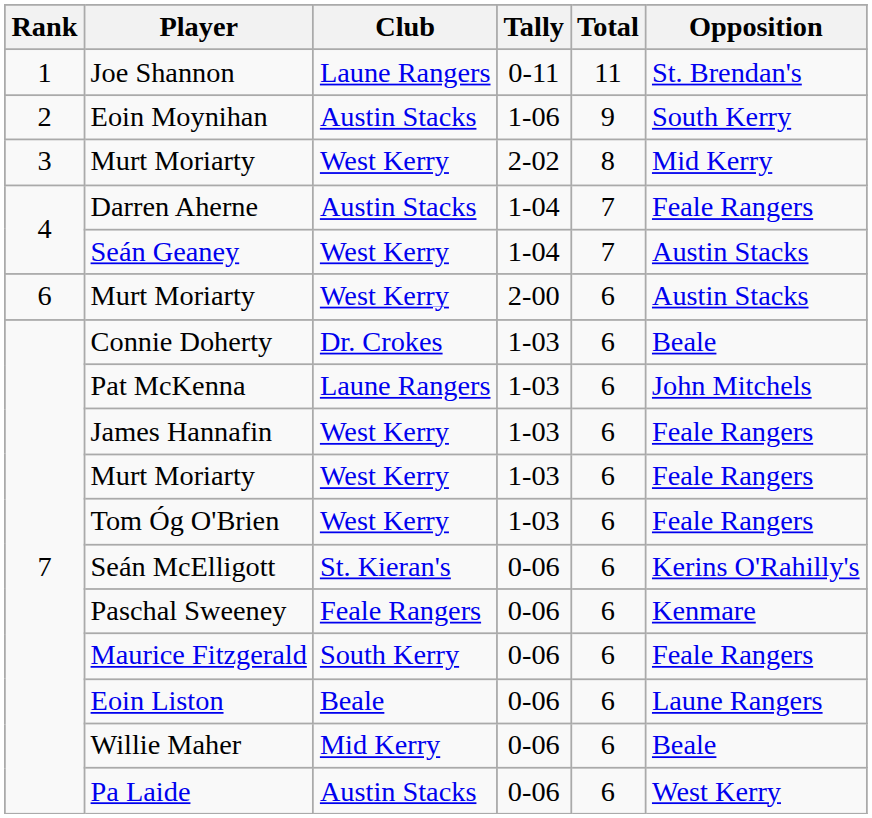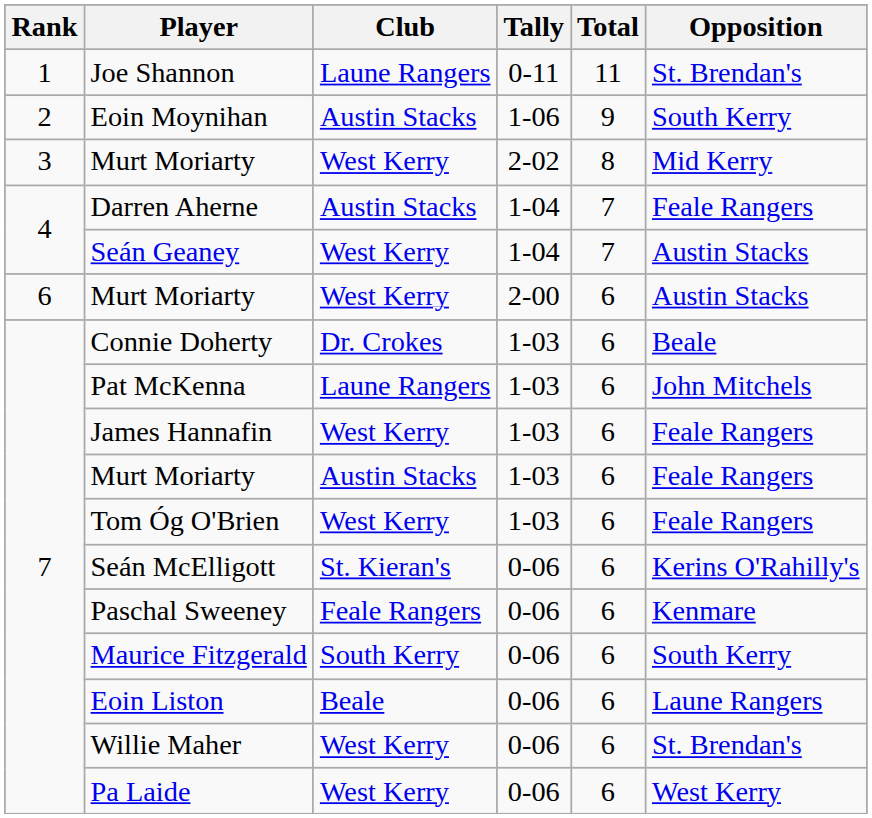 <table class="wikitable">
 <tr>
 <th>Rank</th>
 <th>Player</th>
 <th>Club</th>
 <th>Tally</th>
 <th>Total</th>
 <th>Opposition</th>
 </tr>
 <tr>
 <td rowspan="1" style="text-align:center;">1</td>
 <td>Joe Shannon</td>
 <td><a href='#'>Laune Rangers</a></td>
 <td align=center>0-11</td>
 <td align=center>11</td>
 <td><a href='#'>St. Brendan's</a></td>
 </tr>
 <tr>
 <td rowspan="1" style="text-align:center;">2</td>
 <td>Eoin Moynihan</td>
 <td><a href='#'>Austin Stacks</a></td>
 <td align=center>1-06</td>
 <td align=center>9</td>
 <td><a href='#'>South Kerry</a></td>
 </tr>
 <tr>
 <td rowspan="1" style="text-align:center;">3</td>
 <td>Murt Moriarty</td>
 <td><a href='#'>West Kerry</a></td>
 <td align=center>2-02</td>
 <td align=center>8</td>
 <td><a href='#'>Mid Kerry</a></td>
 </tr>
 <tr>
 <td rowspan="2" style="text-align:center;">4</td>
 <td>Darren Aherne</td>
 <td><a href='#'>Austin Stacks</a></td>
 <td align=center>1-04</td>
 <td align=center>7</td>
 <td><a href='#'>Feale Rangers</a></td>
 </tr>
 <tr>
 <td><a href='#'>Seán Geaney</a></td>
 <td><a href='#'>West Kerry</a></td>
 <td align=center>1-04</td>
 <td align=center>7</td>
 <td><a href='#'>Austin Stacks</a></td>
 </tr>
 <tr>
 <td rowspan="1" style="text-align:center;">6</td>
 <td>Murt Moriarty</td>
 <td><a href='#'>West Kerry</a></td>
 <td align=center>2-00</td>
 <td align=center>6</td>
 <td><a href='#'>Austin Stacks</a></td>
 </tr>
 <tr>
 <td rowspan="11" style="text-align:center;">7</td>
 <td>Connie Doherty</td>
 <td><a href='#'>Dr. Crokes</a></td>
 <td align=center>1-03</td>
 <td align=center>6</td>
 <td><a href='#'>Beale</a></td>
 </tr>
 <tr>
 <td>Pat McKenna</td>
 <td><a href='#'>Laune Rangers</a></td>
 <td align=center>1-03</td>
 <td align=center>6</td>
 <td><a href='#'>John Mitchels</a></td>
 </tr>
 <tr>
 <td>James Hannafin</td>
 <td><a href='#'>West Kerry</a></td>
 <td align=center>1-03</td>
 <td align=center>6</td>
 <td><a href='#'>Feale Rangers</a></td>
 </tr>
 <tr>
 <td>Murt Moriarty</td>
-<td><a href='#'>West Kerry</a></td>
+<td><a href='#'>Austin Stacks</a></td>
 <td align=center>1-03</td>
 <td align=center>6</td>
 <td><a href='#'>Feale Rangers</a></td>
 </tr>
 <tr>
 <td>Tom Óg O'Brien</td>
 <td><a href='#'>West Kerry</a></td>
 <td align=center>1-03</td>
 <td align=center>6</td>
 <td><a href='#'>Feale Rangers</a></td>
 </tr>
 <tr>
 <td>Seán McElligott</td>
 <td><a href='#'>St. Kieran's</a></td>
 <td align=center>0-06</td>
 <td align=center>6</td>
 <td><a href='#'>Kerins O'Rahilly's</a></td>
 </tr>
 <tr>
 <td>Paschal Sweeney</td>
 <td><a href='#'>Feale Rangers</a></td>
 <td align=center>0-06</td>
 <td align=center>6</td>
 <td><a href='#'>Kenmare</a></td>
 </tr>
 <tr>
 <td><a href='#'>Maurice Fitzgerald</a></td>
 <td><a href='#'>South Kerry</a></td>
 <td align=center>0-06</td>
 <td align=center>6</td>
-<td><a href='#'>Feale Rangers</a></td>
+<td><a href='#'>South Kerry</a></td>
 </tr>
 <tr>
 <td><a href='#'>Eoin Liston</a></td>
 <td><a href='#'>Beale</a></td>
 <td align=center>0-06</td>
 <td align=center>6</td>
 <td><a href='#'>Laune Rangers</a></td>
 </tr>
 <tr>
 <td>Willie Maher</td>
-<td><a href='#'>Mid Kerry</a></td>
+<td><a href='#'>West Kerry</a></td>
 <td align=center>0-06</td>
 <td align=center>6</td>
-<td><a href='#'>Beale</a></td>
+<td><a href='#'>St. Brendan's</a></td>
 </tr>
 <tr>
 <td><a href='#'>Pa Laide</a></td>
-<td><a href='#'>Austin Stacks</a></td>
+<td><a href='#'>West Kerry</a></td>
 <td align=center>0-06</td>
 <td align=center>6</td>
 <td><a href='#'>West Kerry</a></td>
 </tr>
 </table>
